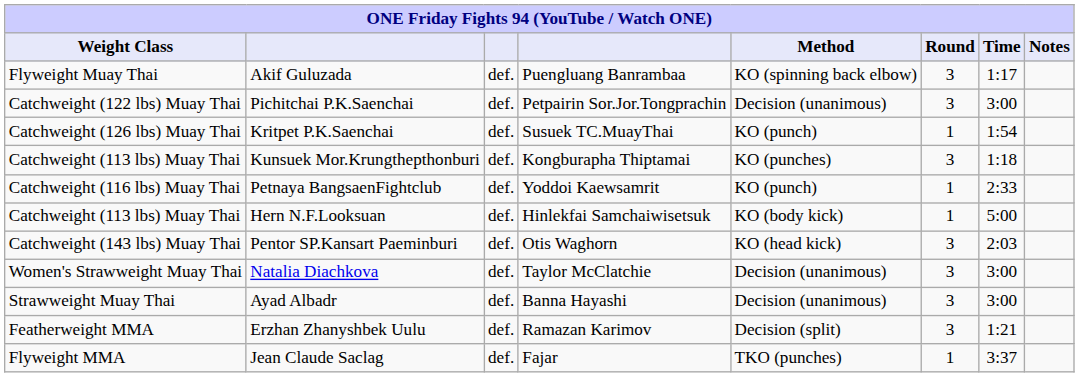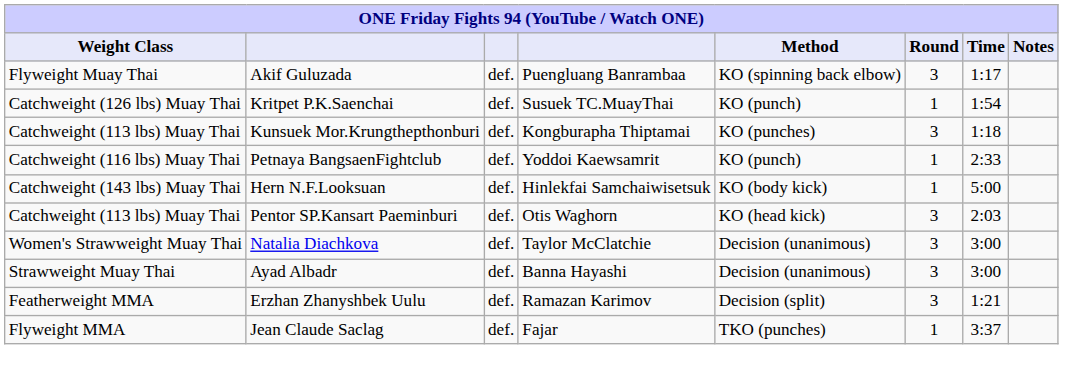 <table class="wikitable" style="font-size: 80%;">
 <tr>
 <th colspan="8" style="background-color: #ccf; color: #000080; text-align: center;"><strong>ONE Friday Fights 94 (YouTube / Watch ONE)</strong></th>
 </tr>
 <tr>
 <th colspan="1" style="background-color: #E6E8FA; color: #000000; text-align: center;">Weight Class</th>
 <th colspan="1" style="background-color: #E6E8FA; color: #000000; text-align: center;"></th>
 <th colspan="1" style="background-color: #E6E8FA; color: #000000; text-align: center;"></th>
 <th colspan="1" style="background-color: #E6E8FA; color: #000000; text-align: center;"></th>
 <th colspan="1" style="background-color: #E6E8FA; color: #000000; text-align: center;">Method</th>
 <th colspan="1" style="background-color: #E6E8FA; color: #000000; text-align: center;">Round</th>
 <th colspan="1" style="background-color: #E6E8FA; color: #000000; text-align: center;">Time</th>
 <th colspan="1" style="background-color: #E6E8FA; color: #000000; text-align: center;">Notes</th>
 </tr>
 <tr>
 <td>Flyweight Muay Thai</td>
 <td> Akif Guluzada</td>
 <td>def.</td>
 <td> Puengluang Banrambaa</td>
 <td>KO (spinning back elbow)</td>
 <td align=center>3</td>
 <td align=center>1:17</td>
-<td></td>
-</tr>
-<tr>
-<td>Catchweight (122 lbs) Muay Thai</td>
-<td> Pichitchai P.K.Saenchai</td>
-<td>def.</td>
-<td> Petpairin Sor.Jor.Tongprachin</td>
-<td>Decision (unanimous)</td>
-<td align=center>3</td>
-<td align=center>3:00</td>
 <td></td>
 </tr>
 <tr>
 <td>Catchweight (126 lbs) Muay Thai</td>
 <td> Kritpet P.K.Saenchai</td>
 <td>def.</td>
 <td> Susuek TC.MuayThai</td>
 <td>KO (punch)</td>
 <td align=center>1</td>
 <td align=center>1:54</td>
 <td></td>
 </tr>
 <tr>
 <td>Catchweight (113 lbs) Muay Thai</td>
 <td> Kunsuek Mor.Krungthepthonburi</td>
 <td>def.</td>
 <td> Kongburapha Thiptamai</td>
 <td>KO (punches)</td>
 <td align=center>3</td>
 <td align=center>1:18</td>
 <td></td>
 </tr>
 <tr>
 <td>Catchweight (116 lbs) Muay Thai</td>
 <td> Petnaya BangsaenFightclub</td>
 <td>def.</td>
 <td> Yoddoi Kaewsamrit</td>
 <td>KO (punch)</td>
 <td align=center>1</td>
 <td align=center>2:33</td>
 <td></td>
 </tr>
 <tr>
-<td>Catchweight (113 lbs) Muay Thai</td>
+<td>Catchweight (143 lbs) Muay Thai</td>
 <td> Hern N.F.Looksuan</td>
 <td>def.</td>
 <td> Hinlekfai Samchaiwisetsuk</td>
 <td>KO (body kick)</td>
 <td align=center>1</td>
 <td align=center>5:00</td>
 <td></td>
 </tr>
 <tr>
-<td>Catchweight (143 lbs) Muay Thai</td>
+<td>Catchweight (113 lbs) Muay Thai</td>
 <td> Pentor SP.Kansart Paeminburi</td>
 <td>def.</td>
 <td> Otis Waghorn</td>
 <td>KO (head kick)</td>
 <td align=center>3</td>
 <td align=center>2:03</td>
 <td></td>
 </tr>
 <tr>
 <td>Women's Strawweight Muay Thai</td>
 <td> <a href='#'>Natalia Diachkova</a></td>
 <td>def.</td>
 <td> Taylor McClatchie</td>
 <td>Decision (unanimous)</td>
 <td align=center>3</td>
 <td align=center>3:00</td>
 <td></td>
 </tr>
 <tr>
 <td>Strawweight Muay Thai</td>
 <td> Ayad Albadr</td>
 <td>def.</td>
 <td> Banna Hayashi</td>
 <td>Decision (unanimous)</td>
 <td align=center>3</td>
 <td align=center>3:00</td>
 <td></td>
 </tr>
 <tr>
 <td>Featherweight MMA</td>
 <td> Erzhan Zhanyshbek Uulu</td>
 <td>def.</td>
 <td> Ramazan Karimov</td>
 <td>Decision (split)</td>
 <td align=center>3</td>
 <td align=center>1:21</td>
 <td></td>
 </tr>
 <tr>
 <td>Flyweight MMA</td>
 <td> Jean Claude Saclag</td>
 <td>def.</td>
 <td> Fajar</td>
 <td>TKO (punches)</td>
 <td align=center>1</td>
 <td align=center>3:37</td>
 <td></td>
 </tr>
 </table>
